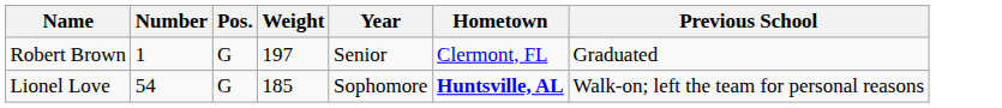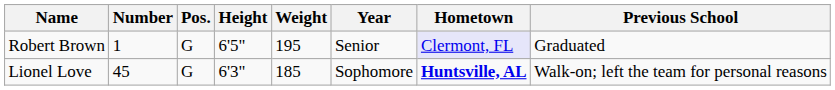 <table class="wikitable sortable" border="1">
 <tr>
 <th>Name</th>
 <th>Number</th>
 <th>Pos.</th>
+<th>Height</th>
 <th>Weight</th>
 <th>Year</th>
 <th>Hometown</th>
 <th class="unsortable">Previous School</th>
 </tr>
 <tr>
 <td>Robert Brown</td>
 <td>1</td>
 <td>G</td>
-<td>197</td>
+<td>6'5"</td>
+<td>195</td>
 <td>Senior</td>
-<td><a href='#'>Clermont, FL</a></td>
+<td style="background: lavender;"><a href='#'>Clermont, FL</a></td>
 <td>Graduated</td>
 </tr>
 <tr>
 <td>Lionel Love</td>
-<td>54</td>
+<td>45</td>
 <td>G</td>
+<td>6'3"</td>
 <td>185</td>
 <td>Sophomore</td>
 <td><strong><a href='#'>Huntsville, AL</a></strong></td>
 <td>Walk-on; left the team for personal reasons</td>
 </tr>
 </table>
